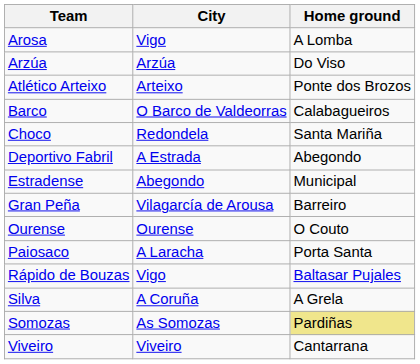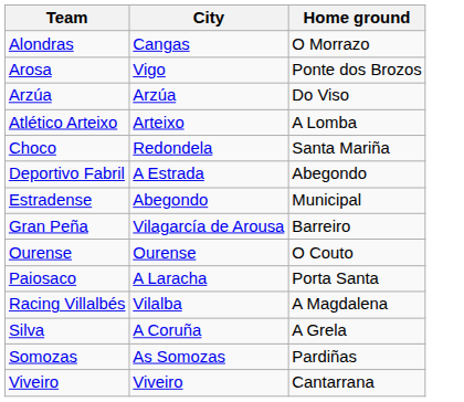 <table class="wikitable sortable">
 <tr>
 <th>Team</th>
 <th>City</th>
 <th>Home ground</th>
 </tr>
 <tr>
+<td><a href='#'>Alondras</a></td>
+<td><a href='#'>Cangas</a></td>
+<td>O Morrazo</td>
+</tr>
+<tr>
 <td><a href='#'>Arosa</a></td>
 <td><a href='#'>Vigo</a></td>
-<td>A Lomba</td>
+<td>Ponte dos Brozos</td>
 </tr>
 <tr>
 <td><a href='#'>Arzúa</a></td>
 <td><a href='#'>Arzúa</a></td>
 <td>Do Viso</td>
 </tr>
 <tr>
 <td><a href='#'>Atlético Arteixo</a></td>
 <td><a href='#'>Arteixo</a></td>
-<td>Ponte dos Brozos</td>
-</tr>
-<tr>
-<td><a href='#'>Barco</a></td>
-<td><a href='#'>O Barco de Valdeorras</a></td>
-<td>Calabagueiros</td>
+<td>A Lomba</td>
 </tr>
 <tr>
 <td><a href='#'>Choco</a></td>
 <td><a href='#'>Redondela</a></td>
 <td>Santa Mariña</td>
 </tr>
 <tr>
 <td><a href='#'>Deportivo Fabril</a></td>
 <td><a href='#'>A Estrada</a></td>
 <td>Abegondo</td>
 </tr>
 <tr>
 <td><a href='#'>Estradense</a></td>
 <td><a href='#'>Abegondo</a></td>
 <td>Municipal</td>
 </tr>
 <tr>
 <td><a href='#'>Gran Peña</a></td>
 <td><a href='#'>Vilagarcía de Arousa</a></td>
 <td>Barreiro</td>
 </tr>
 <tr>
 <td><a href='#'>Ourense</a></td>
 <td><a href='#'>Ourense</a></td>
 <td>O Couto</td>
 </tr>
 <tr>
 <td><a href='#'>Paiosaco</a></td>
 <td><a href='#'>A Laracha</a></td>
 <td>Porta Santa</td>
 </tr>
 <tr>
-<td><a href='#'>Rápido de Bouzas</a></td>
-<td><a href='#'>Vigo</a></td>
-<td><a href='#'>Baltasar Pujales</a></td>
+<td><a href='#'>Racing Villalbés</a></td>
+<td><a href='#'>Vilalba</a></td>
+<td>A Magdalena</td>
 </tr>
 <tr>
 <td><a href='#'>Silva</a></td>
 <td><a href='#'>A Coruña</a></td>
 <td>A Grela</td>
 </tr>
 <tr>
 <td><a href='#'>Somozas</a></td>
 <td><a href='#'>As Somozas</a></td>
-<td style="background: khaki;">Pardiñas</td>
+<td>Pardiñas</td>
 </tr>
 <tr>
 <td><a href='#'>Viveiro</a></td>
 <td><a href='#'>Viveiro</a></td>
 <td>Cantarrana</td>
 </tr>
 </table>
